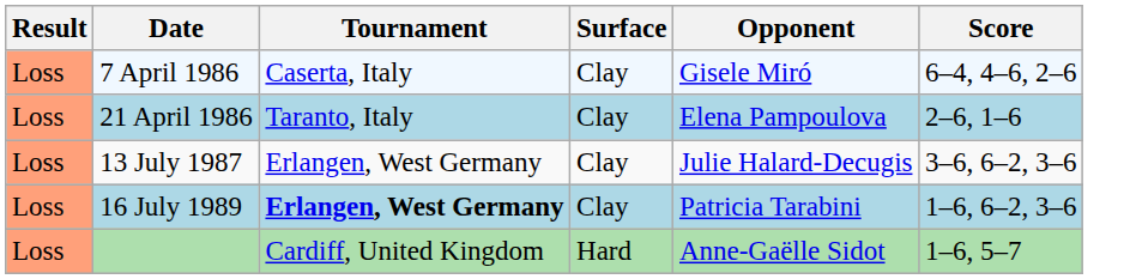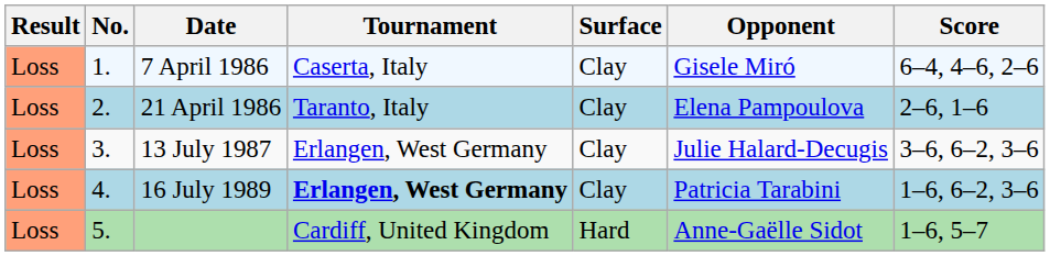 <table class="wikitable" style="font-size:97%">
 <tr>
 <th>Result</th>
+<th>No.</th>
 <th>Date</th>
 <th>Tournament</th>
 <th>Surface</th>
 <th>Opponent</th>
 <th>Score</th>
 </tr>
 <tr style="background:#f0f8ff;">
 <td style="background:#ffa07a;">Loss</td>
+<td>1.</td>
 <td>7 April 1986</td>
 <td><a href='#'>Caserta</a>, Italy</td>
 <td>Clay</td>
 <td> <a href='#'>Gisele Miró</a></td>
 <td>6–4, 4–6, 2–6</td>
 </tr>
 <tr style="background:lightblue;">
 <td style="background:#ffa07a;">Loss</td>
+<td>2.</td>
 <td>21 April 1986</td>
 <td><a href='#'>Taranto</a>, Italy</td>
 <td>Clay</td>
 <td> <a href='#'>Elena Pampoulova</a></td>
 <td>2–6, 1–6</td>
 </tr>
 <tr>
 <td style="background:#ffa07a;">Loss</td>
+<td>3.</td>
 <td>13 July 1987</td>
 <td><a href='#'>Erlangen</a>, West Germany</td>
 <td>Clay</td>
 <td> <a href='#'>Julie Halard-Decugis</a></td>
 <td>3–6, 6–2, 3–6</td>
 </tr>
 <tr style="background:lightblue;">
 <td style="background:#ffa07a;">Loss</td>
+<td>4.</td>
 <td>16 July 1989</td>
 <td><strong><a href='#'>Erlangen</a>, West Germany</strong></td>
 <td>Clay</td>
 <td> <a href='#'>Patricia Tarabini</a></td>
 <td>1–6, 6–2, 3–6</td>
 </tr>
 <tr style="background:#addfad;">
 <td style="background:#ffa07a;">Loss</td>
+<td>5.</td>
 <td></td>
 <td><a href='#'>Cardiff</a>, United Kingdom</td>
 <td>Hard</td>
 <td> <a href='#'>Anne-Gaëlle Sidot</a></td>
 <td>1–6, 5–7</td>
 </tr>
 </table>
